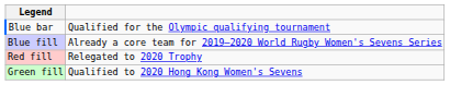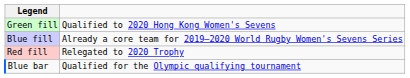 <table class="wikitable">
 <tr>
 <th>Legend</th>
 </tr>
 <tr>
-<td style="border-left:3px solid #06f;">Blue bar</td>
-<td>Qualified for the <a href='#'>Olympic qualifying tournament</a></td>
+<td bgcolor=ccffcc>Green fill</td>
+<td>Qualified to <a href='#'>2020 Hong Kong Women's Sevens</a></td>
 </tr>
 <tr>
 <td bgcolor=ccccff>Blue fill</td>
 <td>Already a core team for <a href='#'>2019–2020 World Rugby Women's Sevens Series</a></td>
 </tr>
 <tr>
 <td bgcolor=ffcccc>Red fill</td>
 <td>Relegated to <a href='#'>2020 Trophy</a></td>
 </tr>
 <tr>
-<td bgcolor=ccffcc>Green fill</td>
-<td>Qualified to <a href='#'>2020 Hong Kong Women's Sevens</a></td>
+<td style="border-left:3px solid #06f;">Blue bar</td>
+<td>Qualified for the <a href='#'>Olympic qualifying tournament</a></td>
 </tr>
 </table>
